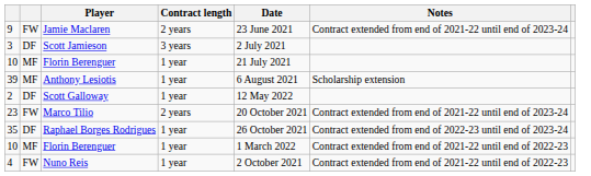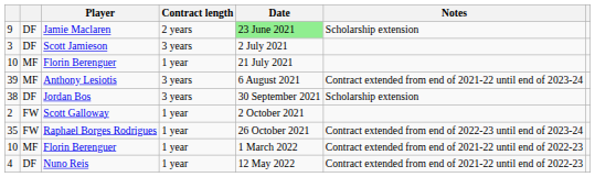 <table class="wikitable plainrowheaders sortable" style="text-align:center; text-align:left">
 <tr>
 <th></th>
 <th></th>
 <th>Player</th>
 <th>Contract length</th>
 <th>Date</th>
 <th>Notes</th>
 <th></th>
 </tr>
 <tr>
 <td>9</td>
-<td>FW</td>
+<td>DF</td>
 <td><a href='#'>Jamie Maclaren</a></td>
 <td>2 years</td>
-<td>23 June 2021</td>
-<td>Contract extended from end of 2021-22 until end of 2023-24</td>
+<td style="background: lightgreen;">23 June 2021</td>
+<td>Scholarship extension</td>
 <td></td>
 </tr>
 <tr>
 <td>3</td>
 <td>DF</td>
 <td><a href='#'>Scott Jamieson</a></td>
 <td>3 years</td>
 <td>2 July 2021</td>
 <td></td>
 <td></td>
 </tr>
 <tr>
 <td>10</td>
 <td>MF</td>
 <td> <a href='#'>Florin Berenguer</a></td>
 <td>1 year</td>
 <td>21 July 2021</td>
 <td></td>
 <td></td>
 </tr>
 <tr>
 <td>39</td>
 <td>MF</td>
 <td><a href='#'>Anthony Lesiotis</a></td>
-<td>1 year</td>
+<td>3 years</td>
 <td>6 August 2021</td>
+<td>Contract extended from end of 2021-22 until end of 2023-24</td>
+<td></td>
+</tr>
+<tr>
+<td>38</td>
+<td>DF</td>
+<td><a href='#'>Jordan Bos</a></td>
+<td>3 years</td>
+<td>30 September 2021</td>
 <td>Scholarship extension</td>
 <td></td>
 </tr>
 <tr>
 <td>2</td>
-<td>DF</td>
+<td>FW</td>
 <td><a href='#'>Scott Galloway</a></td>
 <td>1 year</td>
-<td>12 May 2022</td>
+<td>2 October 2021</td>
 <td></td>
 <td></td>
 </tr>
 <tr>
-<td>23</td>
+<td>35</td>
 <td>FW</td>
-<td><a href='#'>Marco Tilio</a></td>
-<td>2 years</td>
-<td>20 October 2021</td>
-<td>Contract extended from end of 2021-22 until end of 2023-24</td>
-<td></td>
-</tr>
-<tr>
-<td>35</td>
-<td>DF</td>
 <td><a href='#'>Raphael Borges Rodrigues</a></td>
 <td>1 year</td>
 <td>26 October 2021</td>
 <td>Contract extended from end of 2022-23 until end of 2023-24</td>
 <td></td>
 </tr>
 <tr>
 <td>10</td>
 <td>MF</td>
 <td> <a href='#'>Florin Berenguer</a></td>
 <td>1 year</td>
 <td>1 March 2022</td>
 <td>Contract extended from end of 2021-22 until end of 2022-23</td>
 <td></td>
 </tr>
 <tr>
 <td>4</td>
-<td>FW</td>
+<td>DF</td>
 <td> <a href='#'>Nuno Reis</a></td>
 <td>1 year</td>
-<td>2 October 2021</td>
+<td>12 May 2022</td>
 <td>Contract extended from end of 2021-22 until end of 2022-23</td>
 <td></td>
 </tr>
 </table>
